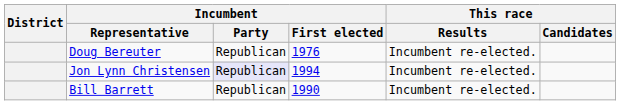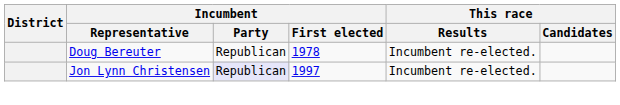 <table class=wikitable>
 <tr>
 <th rowspan=2>District</th>
 <th colspan=3>Incumbent</th>
 <th colspan=2>This race</th>
 </tr>
 <tr>
 <th>Representative</th>
 <th>Party</th>
 <th>First elected</th>
 <th>Results</th>
 <th>Candidates</th>
 </tr>
 <tr>
 <th></th>
 <td><a href='#'>Doug Bereuter</a></td>
 <td>Republican</td>
-<td><a href='#'>1976</a></td>
+<td><a href='#'>1978</a></td>
 <td>Incumbent re-elected.</td>
 <td nowrap></td>
 </tr>
 <tr>
 <th></th>
 <td><a href='#'>Jon Lynn Christensen</a></td>
 <td style="background: lavender;">Republican</td>
-<td><a href='#'>1994</a></td>
-<td>Incumbent re-elected.</td>
-<td nowrap></td>
-</tr>
-<tr>
-<th></th>
-<td><a href='#'>Bill Barrett</a></td>
-<td>Republican</td>
-<td><a href='#'>1990</a></td>
+<td><a href='#'>1997</a></td>
 <td>Incumbent re-elected.</td>
 <td nowrap></td>
 </tr>
 </table>
